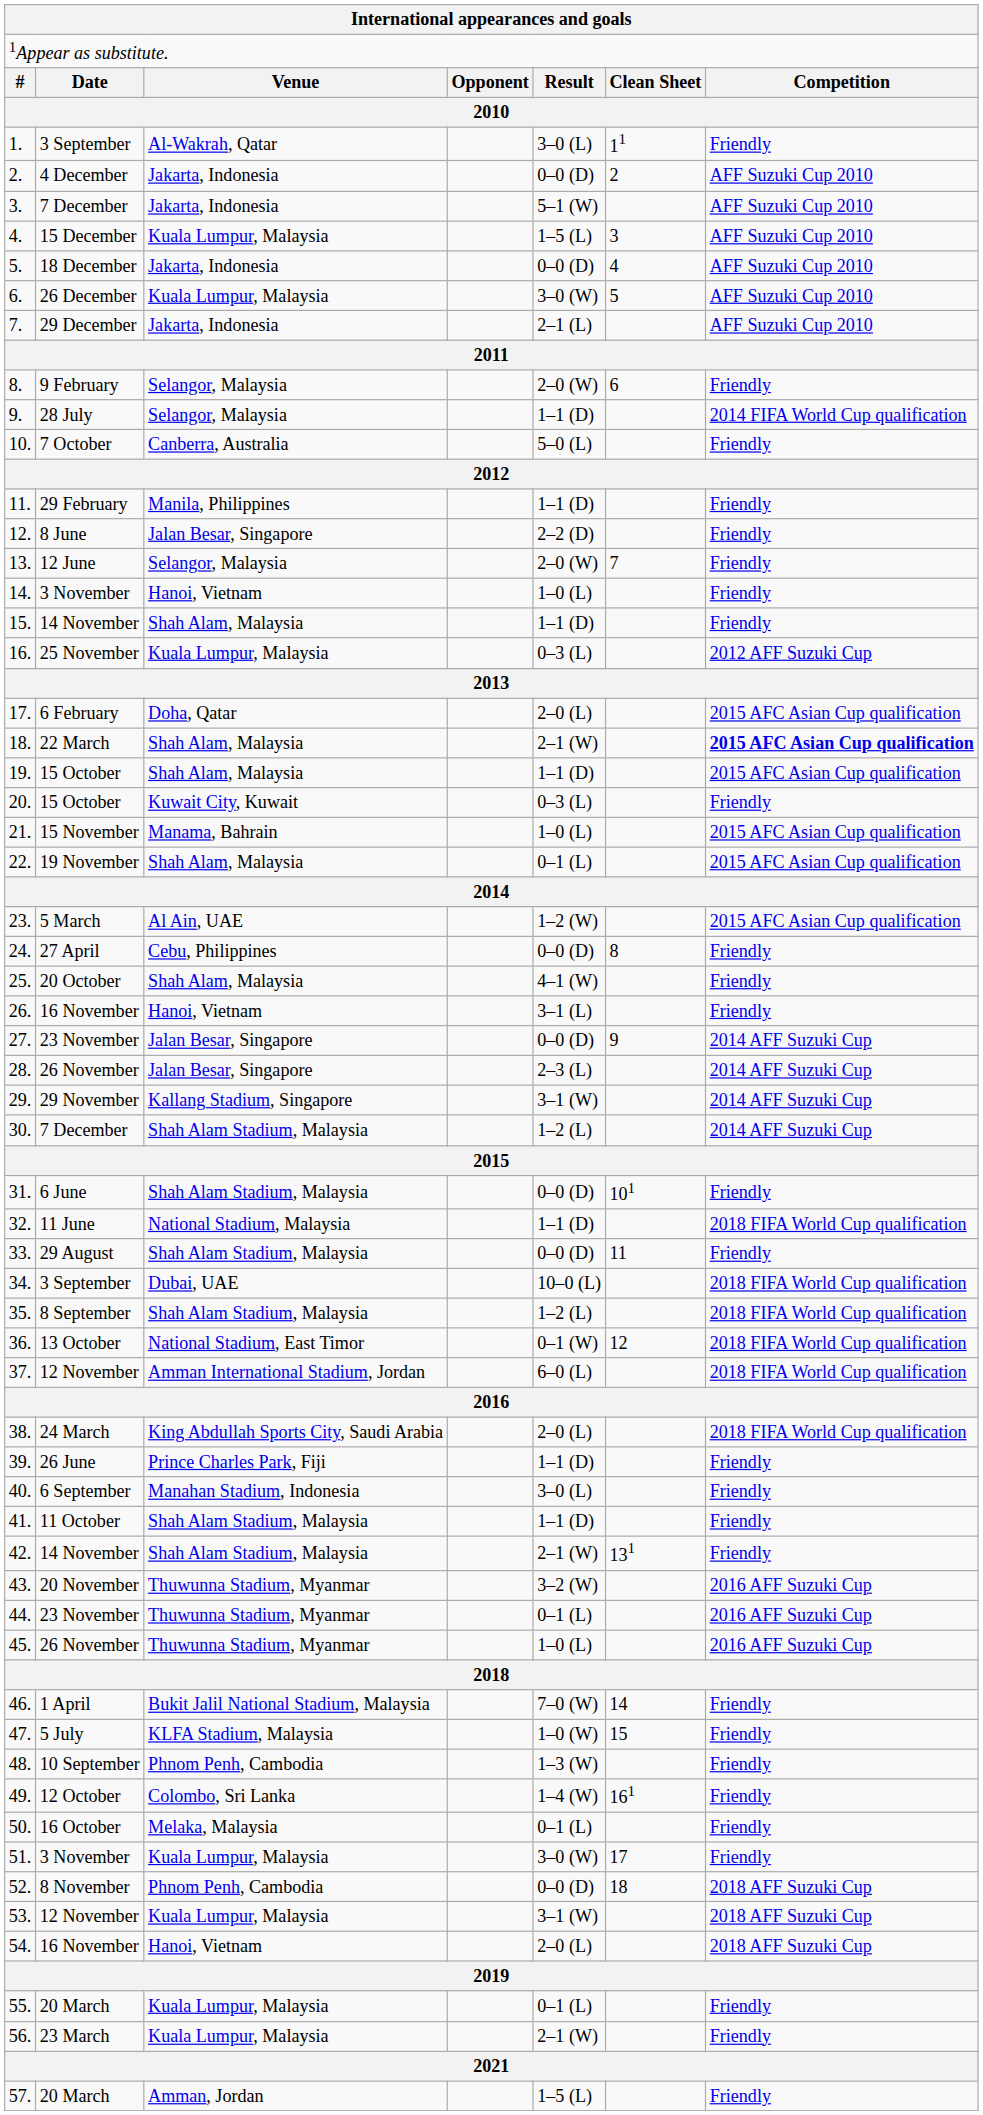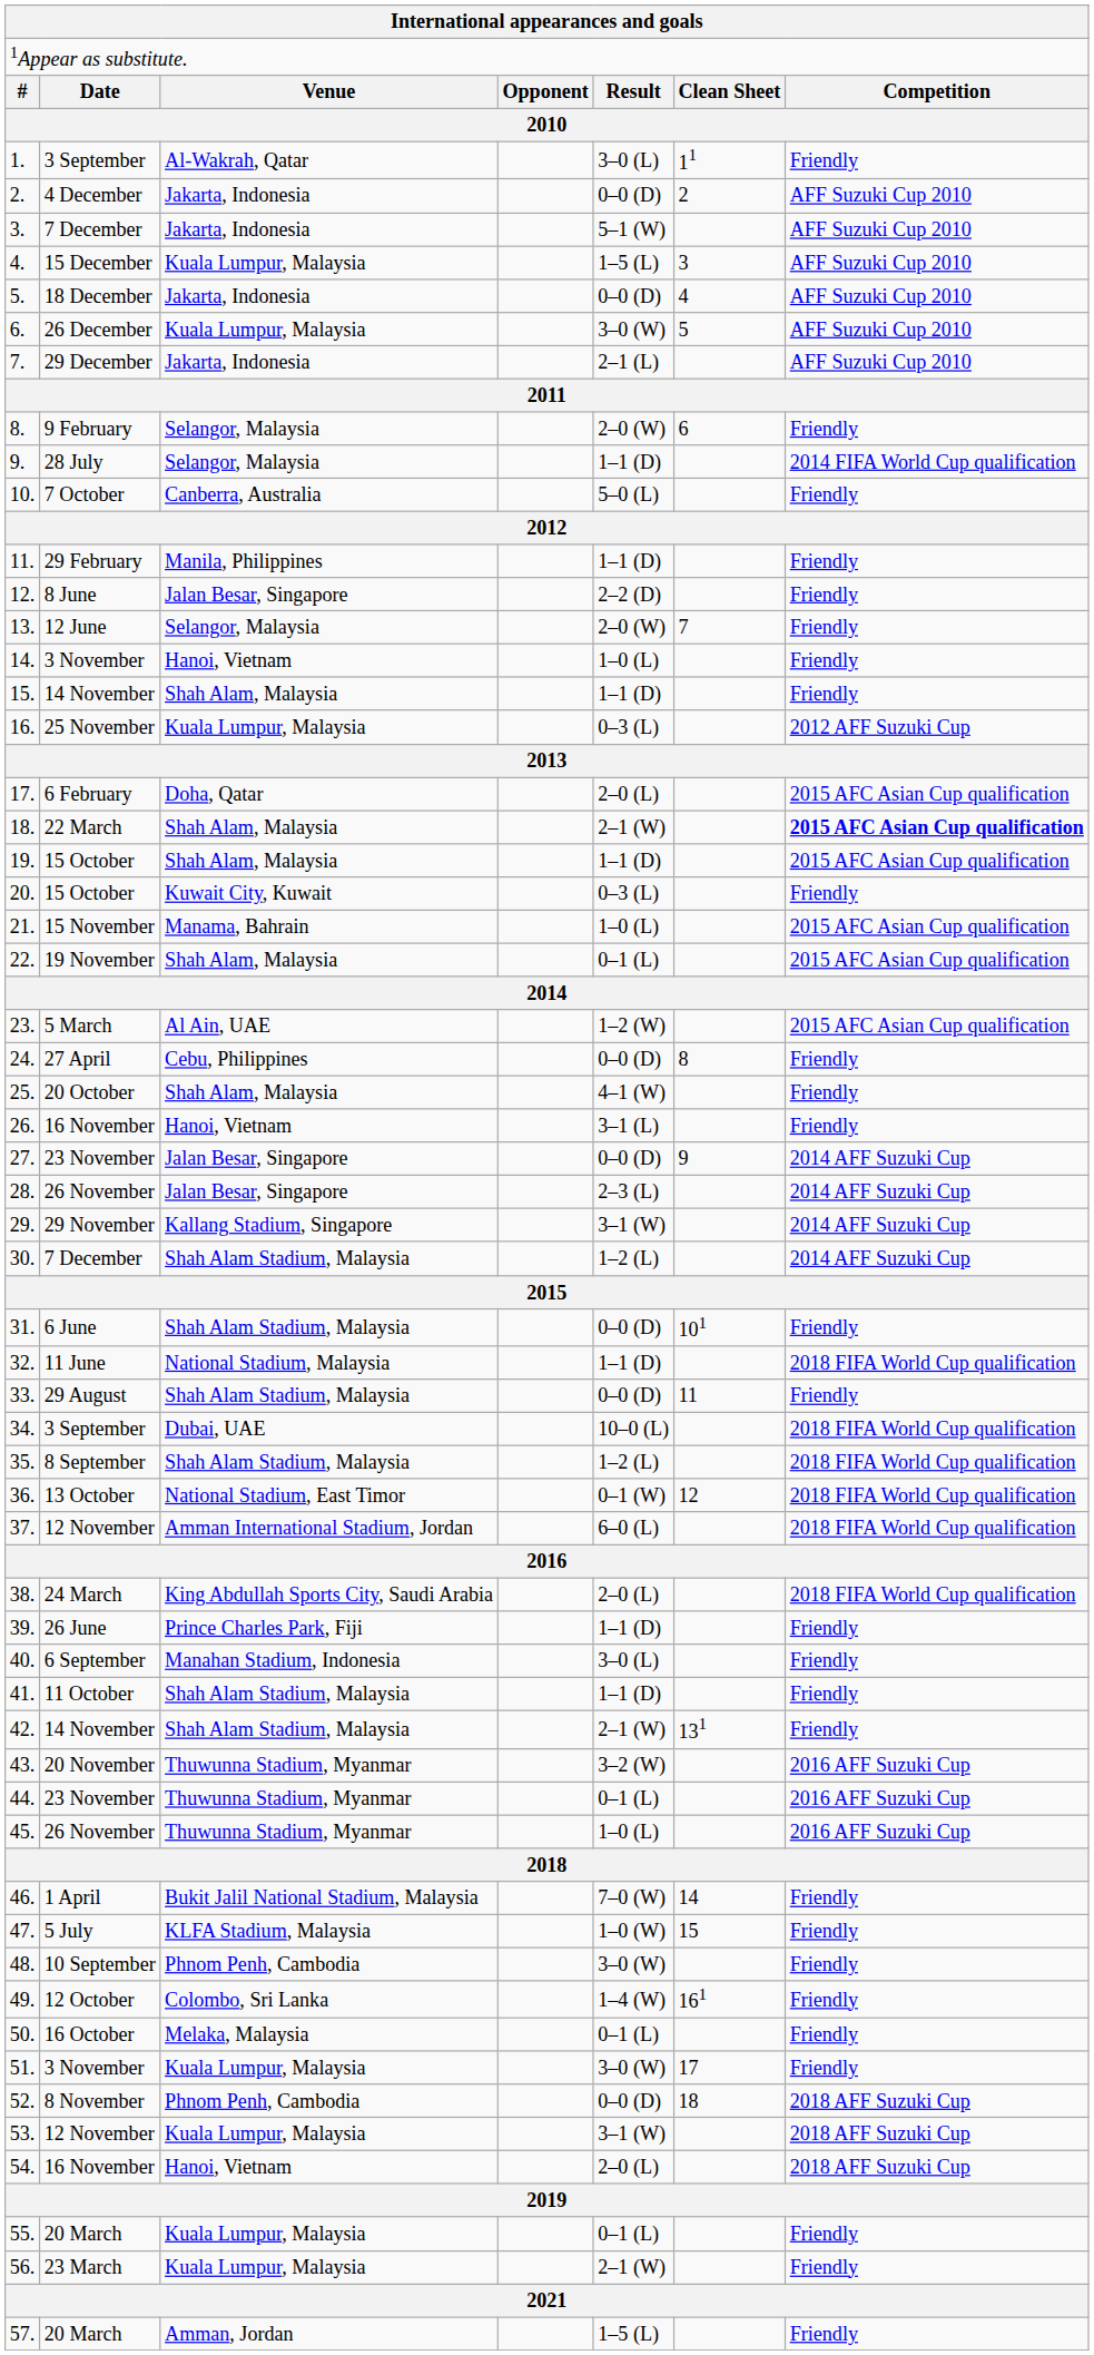 <table class="wikitable collapsible collapsed" style="font-size:95%">
 <tr>
 <th colspan="9"><strong>International appearances and goals</strong></th>
 </tr>
 <tr>
 <td colspan=7><sup>1</sup><em>Appear as substitute.</em></td>
 </tr>
 <tr>
 <th>#</th>
 <th>Date</th>
 <th>Venue</th>
 <th>Opponent</th>
 <th>Result</th>
 <th>Clean Sheet</th>
 <th>Competition</th>
 </tr>
 <tr>
 <th colspan="7"><strong>2010</strong></th>
 </tr>
 <tr>
 <td>1.</td>
 <td>3 September</td>
 <td><a href='#'>Al-Wakrah</a>, Qatar</td>
 <td></td>
 <td>3–0 (L)</td>
 <td>1<sup>1</sup></td>
 <td><a href='#'>Friendly</a></td>
 </tr>
 <tr>
 <td>2.</td>
 <td>4 December</td>
 <td><a href='#'>Jakarta</a>, Indonesia</td>
 <td></td>
 <td>0–0 (D)</td>
 <td>2</td>
 <td><a href='#'>AFF Suzuki Cup 2010</a></td>
 </tr>
 <tr>
 <td>3.</td>
 <td>7 December</td>
 <td><a href='#'>Jakarta</a>, Indonesia</td>
 <td></td>
 <td>5–1 (W)</td>
 <td></td>
 <td><a href='#'>AFF Suzuki Cup 2010</a></td>
 </tr>
 <tr>
 <td>4.</td>
 <td>15 December</td>
 <td><a href='#'>Kuala Lumpur</a>, Malaysia</td>
 <td></td>
 <td>1–5 (L)</td>
 <td>3</td>
 <td><a href='#'>AFF Suzuki Cup 2010</a></td>
 </tr>
 <tr>
 <td>5.</td>
 <td>18 December</td>
 <td><a href='#'>Jakarta</a>, Indonesia</td>
 <td></td>
 <td>0–0 (D)</td>
 <td>4</td>
 <td><a href='#'>AFF Suzuki Cup 2010</a></td>
 </tr>
 <tr>
 <td>6.</td>
 <td>26 December</td>
 <td><a href='#'>Kuala Lumpur</a>, Malaysia</td>
 <td></td>
 <td>3–0 (W)</td>
 <td>5</td>
 <td><a href='#'>AFF Suzuki Cup 2010</a></td>
 </tr>
 <tr>
 <td>7.</td>
 <td>29 December</td>
 <td><a href='#'>Jakarta</a>, Indonesia</td>
 <td></td>
 <td>2–1 (L)</td>
 <td></td>
 <td><a href='#'>AFF Suzuki Cup 2010</a></td>
 </tr>
 <tr>
 <th colspan="7"><strong>2011</strong></th>
 </tr>
 <tr>
 <td>8.</td>
 <td>9 February</td>
 <td><a href='#'>Selangor</a>, Malaysia</td>
 <td></td>
 <td>2–0 (W)</td>
 <td>6</td>
 <td><a href='#'>Friendly</a></td>
 </tr>
 <tr>
 <td>9.</td>
 <td>28 July</td>
 <td><a href='#'>Selangor</a>, Malaysia</td>
 <td></td>
 <td>1–1 (D)</td>
 <td></td>
 <td><a href='#'>2014 FIFA World Cup qualification</a></td>
 </tr>
 <tr>
 <td>10.</td>
 <td>7 October</td>
 <td><a href='#'>Canberra</a>, Australia</td>
 <td></td>
 <td>5–0 (L)</td>
 <td></td>
 <td><a href='#'>Friendly</a></td>
 </tr>
 <tr>
 <th colspan="7"><strong>2012</strong></th>
 </tr>
 <tr>
 <td>11.</td>
 <td>29 February</td>
 <td><a href='#'>Manila</a>, Philippines</td>
 <td></td>
 <td>1–1 (D)</td>
 <td></td>
 <td><a href='#'>Friendly</a></td>
 </tr>
 <tr>
 <td>12.</td>
 <td>8 June</td>
 <td><a href='#'>Jalan Besar</a>, Singapore</td>
 <td></td>
 <td>2–2 (D)</td>
 <td></td>
 <td><a href='#'>Friendly</a></td>
 </tr>
 <tr>
 <td>13.</td>
 <td>12 June</td>
 <td><a href='#'>Selangor</a>, Malaysia</td>
 <td></td>
 <td>2–0 (W)</td>
 <td>7</td>
 <td><a href='#'>Friendly</a></td>
 </tr>
 <tr>
 <td>14.</td>
 <td>3 November</td>
 <td><a href='#'>Hanoi</a>, Vietnam</td>
 <td></td>
 <td>1–0 (L)</td>
 <td></td>
 <td><a href='#'>Friendly</a></td>
 </tr>
 <tr>
 <td>15.</td>
 <td>14 November</td>
 <td><a href='#'>Shah Alam</a>, Malaysia</td>
 <td></td>
 <td>1–1 (D)</td>
 <td></td>
 <td><a href='#'>Friendly</a></td>
 </tr>
 <tr>
 <td>16.</td>
 <td>25 November</td>
 <td><a href='#'>Kuala Lumpur</a>, Malaysia</td>
 <td></td>
 <td>0–3 (L)</td>
 <td></td>
 <td><a href='#'>2012 AFF Suzuki Cup</a></td>
 </tr>
 <tr>
 <th colspan="7"><strong>2013</strong></th>
 </tr>
 <tr>
 <td>17.</td>
 <td>6 February</td>
 <td><a href='#'>Doha</a>, Qatar</td>
 <td></td>
 <td>2–0 (L)</td>
 <td></td>
 <td><a href='#'>2015 AFC Asian Cup qualification</a></td>
 </tr>
 <tr>
 <td>18.</td>
 <td>22 March</td>
 <td><a href='#'>Shah Alam</a>, Malaysia</td>
 <td></td>
 <td>2–1 (W)</td>
 <td></td>
 <td><strong><a href='#'>2015 AFC Asian Cup qualification</a></strong></td>
 </tr>
 <tr>
 <td>19.</td>
 <td>15 October</td>
 <td><a href='#'>Shah Alam</a>, Malaysia</td>
 <td></td>
 <td>1–1 (D)</td>
 <td></td>
 <td><a href='#'>2015 AFC Asian Cup qualification</a></td>
 </tr>
 <tr>
 <td>20.</td>
 <td>15 October</td>
 <td><a href='#'>Kuwait City</a>, Kuwait</td>
 <td></td>
 <td>0–3 (L)</td>
 <td></td>
 <td><a href='#'>Friendly</a></td>
 </tr>
 <tr>
 <td>21.</td>
 <td>15 November</td>
 <td><a href='#'>Manama</a>, Bahrain</td>
 <td></td>
 <td>1–0 (L)</td>
 <td></td>
 <td><a href='#'>2015 AFC Asian Cup qualification</a></td>
 </tr>
 <tr>
 <td>22.</td>
 <td>19 November</td>
 <td><a href='#'>Shah Alam</a>, Malaysia</td>
 <td></td>
 <td>0–1 (L)</td>
 <td></td>
 <td><a href='#'>2015 AFC Asian Cup qualification</a></td>
 </tr>
 <tr>
 <th colspan="7"><strong>2014</strong></th>
 </tr>
 <tr>
 <td>23.</td>
 <td>5 March</td>
 <td><a href='#'>Al Ain</a>, UAE</td>
 <td></td>
 <td>1–2 (W)</td>
 <td></td>
 <td><a href='#'>2015 AFC Asian Cup qualification</a></td>
 </tr>
 <tr>
 <td>24.</td>
 <td>27 April</td>
 <td><a href='#'>Cebu</a>, Philippines</td>
 <td></td>
 <td>0–0 (D)</td>
 <td>8</td>
 <td><a href='#'>Friendly</a></td>
 </tr>
 <tr>
 <td>25.</td>
 <td>20 October</td>
 <td><a href='#'>Shah Alam</a>, Malaysia</td>
 <td></td>
 <td>4–1 (W)</td>
 <td></td>
 <td><a href='#'>Friendly</a></td>
 </tr>
 <tr>
 <td>26.</td>
 <td>16 November</td>
 <td><a href='#'>Hanoi</a>, Vietnam</td>
 <td></td>
 <td>3–1 (L)</td>
 <td></td>
 <td><a href='#'>Friendly</a></td>
 </tr>
 <tr>
 <td>27.</td>
 <td>23 November</td>
 <td><a href='#'>Jalan Besar</a>, Singapore</td>
 <td></td>
 <td>0–0 (D)</td>
 <td>9</td>
 <td><a href='#'>2014 AFF Suzuki Cup</a></td>
 </tr>
 <tr>
 <td>28.</td>
 <td>26 November</td>
 <td><a href='#'>Jalan Besar</a>, Singapore</td>
 <td></td>
 <td>2–3 (L)</td>
 <td></td>
 <td><a href='#'>2014 AFF Suzuki Cup</a></td>
 </tr>
 <tr>
 <td>29.</td>
 <td>29 November</td>
 <td><a href='#'>Kallang Stadium</a>, Singapore</td>
 <td></td>
 <td>3–1 (W)</td>
 <td></td>
 <td><a href='#'>2014 AFF Suzuki Cup</a></td>
 </tr>
 <tr>
 <td>30.</td>
 <td>7 December</td>
 <td><a href='#'>Shah Alam Stadium</a>, Malaysia</td>
 <td></td>
 <td>1–2 (L)</td>
 <td></td>
 <td><a href='#'>2014 AFF Suzuki Cup</a></td>
 </tr>
 <tr>
 <th colspan=7><strong>2015</strong></th>
 </tr>
 <tr>
 <td>31.</td>
 <td>6 June</td>
 <td><a href='#'>Shah Alam Stadium</a>, Malaysia</td>
 <td></td>
 <td>0–0 (D)</td>
 <td>10<sup>1</sup></td>
 <td><a href='#'>Friendly</a></td>
 </tr>
 <tr>
 <td>32.</td>
 <td>11 June</td>
 <td><a href='#'>National Stadium</a>, Malaysia</td>
 <td></td>
 <td>1–1 (D)</td>
 <td></td>
 <td><a href='#'>2018 FIFA World Cup qualification</a></td>
 </tr>
 <tr>
 <td>33.</td>
 <td>29 August</td>
 <td><a href='#'>Shah Alam Stadium</a>, Malaysia</td>
 <td></td>
 <td>0–0 (D)</td>
 <td>11</td>
 <td><a href='#'>Friendly</a></td>
 </tr>
 <tr>
 <td>34.</td>
 <td>3 September</td>
 <td><a href='#'>Dubai</a>, UAE</td>
 <td></td>
 <td>10–0 (L)</td>
 <td></td>
 <td><a href='#'>2018 FIFA World Cup qualification</a></td>
 </tr>
 <tr>
 <td>35.</td>
 <td>8 September</td>
 <td><a href='#'>Shah Alam Stadium</a>, Malaysia</td>
 <td></td>
 <td>1–2 (L)</td>
 <td></td>
 <td><a href='#'>2018 FIFA World Cup qualification</a></td>
 </tr>
 <tr>
 <td>36.</td>
 <td>13 October</td>
 <td><a href='#'>National Stadium</a>, East Timor</td>
 <td></td>
 <td>0–1 (W)</td>
 <td>12</td>
 <td><a href='#'>2018 FIFA World Cup qualification</a></td>
 </tr>
 <tr>
 <td>37.</td>
 <td>12 November</td>
 <td><a href='#'>Amman International Stadium</a>, Jordan</td>
 <td></td>
 <td>6–0 (L)</td>
 <td></td>
 <td><a href='#'>2018 FIFA World Cup qualification</a></td>
 </tr>
 <tr>
 <th colspan=7><strong>2016</strong></th>
 </tr>
 <tr>
 <td>38.</td>
 <td>24 March</td>
 <td><a href='#'>King Abdullah Sports City</a>, Saudi Arabia</td>
 <td></td>
 <td>2–0 (L)</td>
 <td></td>
 <td><a href='#'>2018 FIFA World Cup qualification</a></td>
 </tr>
 <tr>
 <td>39.</td>
 <td>26 June</td>
 <td><a href='#'>Prince Charles Park</a>, Fiji</td>
 <td></td>
 <td>1–1 (D)</td>
 <td></td>
 <td><a href='#'>Friendly</a></td>
 </tr>
 <tr>
 <td>40.</td>
 <td>6 September</td>
 <td><a href='#'>Manahan Stadium</a>, Indonesia</td>
 <td></td>
 <td>3–0 (L)</td>
 <td></td>
 <td><a href='#'>Friendly</a></td>
 </tr>
 <tr>
 <td>41.</td>
 <td>11 October</td>
 <td><a href='#'>Shah Alam Stadium</a>, Malaysia</td>
 <td></td>
 <td>1–1 (D)</td>
 <td></td>
 <td><a href='#'>Friendly</a></td>
 </tr>
 <tr>
 <td>42.</td>
 <td>14 November</td>
 <td><a href='#'>Shah Alam Stadium</a>, Malaysia</td>
 <td></td>
 <td>2–1 (W)</td>
 <td>13<sup>1</sup></td>
 <td><a href='#'>Friendly</a></td>
 </tr>
 <tr>
 <td>43.</td>
 <td>20 November</td>
 <td><a href='#'>Thuwunna Stadium</a>, Myanmar</td>
 <td></td>
 <td>3–2 (W)</td>
 <td></td>
 <td><a href='#'>2016 AFF Suzuki Cup</a></td>
 </tr>
 <tr>
 <td>44.</td>
 <td>23 November</td>
 <td><a href='#'>Thuwunna Stadium</a>, Myanmar</td>
 <td></td>
 <td>0–1 (L)</td>
 <td></td>
 <td><a href='#'>2016 AFF Suzuki Cup</a></td>
 </tr>
 <tr>
 <td>45.</td>
 <td>26 November</td>
 <td><a href='#'>Thuwunna Stadium</a>, Myanmar</td>
 <td></td>
 <td>1–0 (L)</td>
 <td></td>
 <td><a href='#'>2016 AFF Suzuki Cup</a></td>
 </tr>
 <tr>
 <th colspan=7><strong>2018</strong></th>
 </tr>
 <tr>
 <td>46.</td>
 <td>1 April</td>
 <td><a href='#'>Bukit Jalil National Stadium</a>, Malaysia</td>
 <td></td>
 <td>7–0 (W)</td>
 <td>14</td>
 <td><a href='#'>Friendly</a></td>
 </tr>
 <tr>
 <td>47.</td>
 <td>5 July</td>
 <td><a href='#'>KLFA Stadium</a>, Malaysia</td>
 <td></td>
 <td>1–0 (W)</td>
 <td>15</td>
 <td><a href='#'>Friendly</a></td>
 </tr>
 <tr>
 <td>48.</td>
 <td>10 September</td>
 <td><a href='#'>Phnom Penh</a>, Cambodia</td>
 <td></td>
-<td>1–3 (W)</td>
+<td>3–0 (W)</td>
 <td></td>
 <td><a href='#'>Friendly</a></td>
 </tr>
 <tr>
 <td>49.</td>
 <td>12 October</td>
 <td><a href='#'>Colombo</a>, Sri Lanka</td>
 <td></td>
 <td>1–4 (W)</td>
 <td>16<sup>1</sup></td>
 <td><a href='#'>Friendly</a></td>
 </tr>
 <tr>
 <td>50.</td>
 <td>16 October</td>
 <td><a href='#'>Melaka</a>, Malaysia</td>
 <td></td>
 <td>0–1 (L)</td>
 <td></td>
 <td><a href='#'>Friendly</a></td>
 </tr>
 <tr>
 <td>51.</td>
 <td>3 November</td>
 <td><a href='#'>Kuala Lumpur</a>, Malaysia</td>
 <td></td>
 <td>3–0 (W)</td>
 <td>17</td>
 <td><a href='#'>Friendly</a></td>
 </tr>
 <tr>
 <td>52.</td>
 <td>8 November</td>
 <td><a href='#'>Phnom Penh</a>, Cambodia</td>
 <td></td>
 <td>0–0 (D)</td>
 <td>18</td>
 <td><a href='#'>2018 AFF Suzuki Cup</a></td>
 </tr>
 <tr>
 <td>53.</td>
 <td>12 November</td>
 <td><a href='#'>Kuala Lumpur</a>, Malaysia</td>
 <td></td>
 <td>3–1 (W)</td>
 <td></td>
 <td><a href='#'>2018 AFF Suzuki Cup</a></td>
 </tr>
 <tr>
 <td>54.</td>
 <td>16 November</td>
 <td><a href='#'>Hanoi</a>, Vietnam</td>
 <td></td>
 <td>2–0 (L)</td>
 <td></td>
 <td><a href='#'>2018 AFF Suzuki Cup</a></td>
 </tr>
 <tr>
 <th colspan=7><strong>2019</strong></th>
 </tr>
 <tr>
 <td>55.</td>
 <td>20 March</td>
 <td><a href='#'>Kuala Lumpur</a>, Malaysia</td>
 <td></td>
 <td>0–1 (L)</td>
 <td></td>
 <td><a href='#'>Friendly</a></td>
 </tr>
 <tr>
 <td>56.</td>
 <td>23 March</td>
 <td><a href='#'>Kuala Lumpur</a>, Malaysia</td>
 <td></td>
 <td>2–1 (W)</td>
 <td></td>
 <td><a href='#'>Friendly</a></td>
 </tr>
 <tr>
 <th colspan=7><strong>2021</strong></th>
 </tr>
 <tr>
 <td>57.</td>
 <td>20 March</td>
 <td><a href='#'>Amman</a>, Jordan</td>
 <td></td>
 <td>1–5 (L)</td>
 <td></td>
 <td><a href='#'>Friendly</a></td>
 </tr>
 <tr>
 </tr>
 </table>
